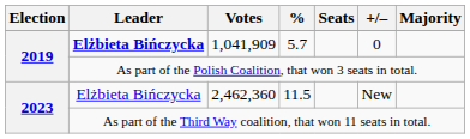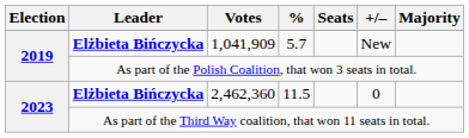 <table class="wikitable" style="text-align:center;">
 <tr>
 <th>Election</th>
 <th>Leader</th>
 <th>Votes</th>
 <th>%</th>
 <th>Seats</th>
 <th>+/–</th>
 <th>Majority</th>
 </tr>
 <tr>
 </tr>
 <tr>
 <th rowspan="2"><a href='#'>2019</a></th>
 <td><strong><a href='#'>Elżbieta Bińczycka</a></strong></td>
 <td>1,041,909</td>
 <td>5.7</td>
 <td></td>
-<td> 0</td>
+<td>New</td>
 <td></td>
 </tr>
 <tr>
 <td colspan="6"><small>As part of the <a href='#'>Polish Coalition</a>, that won 3 seats in total.</small></td>
 </tr>
 <tr>
 <th rowspan="2"><a href='#'>2023</a></th>
-<td><a href='#'>Elżbieta Bińczycka</a></td>
+<td><strong><a href='#'>Elżbieta Bińczycka</a></strong></td>
 <td>2,462,360</td>
 <td>11.5</td>
 <td></td>
-<td>New</td>
+<td> 0</td>
 <td></td>
 </tr>
 <tr>
 <td colspan="6"><small>As part of the <a href='#'>Third Way</a> coalition, that won 11 seats in total.</small></td>
 </tr>
 </table>
